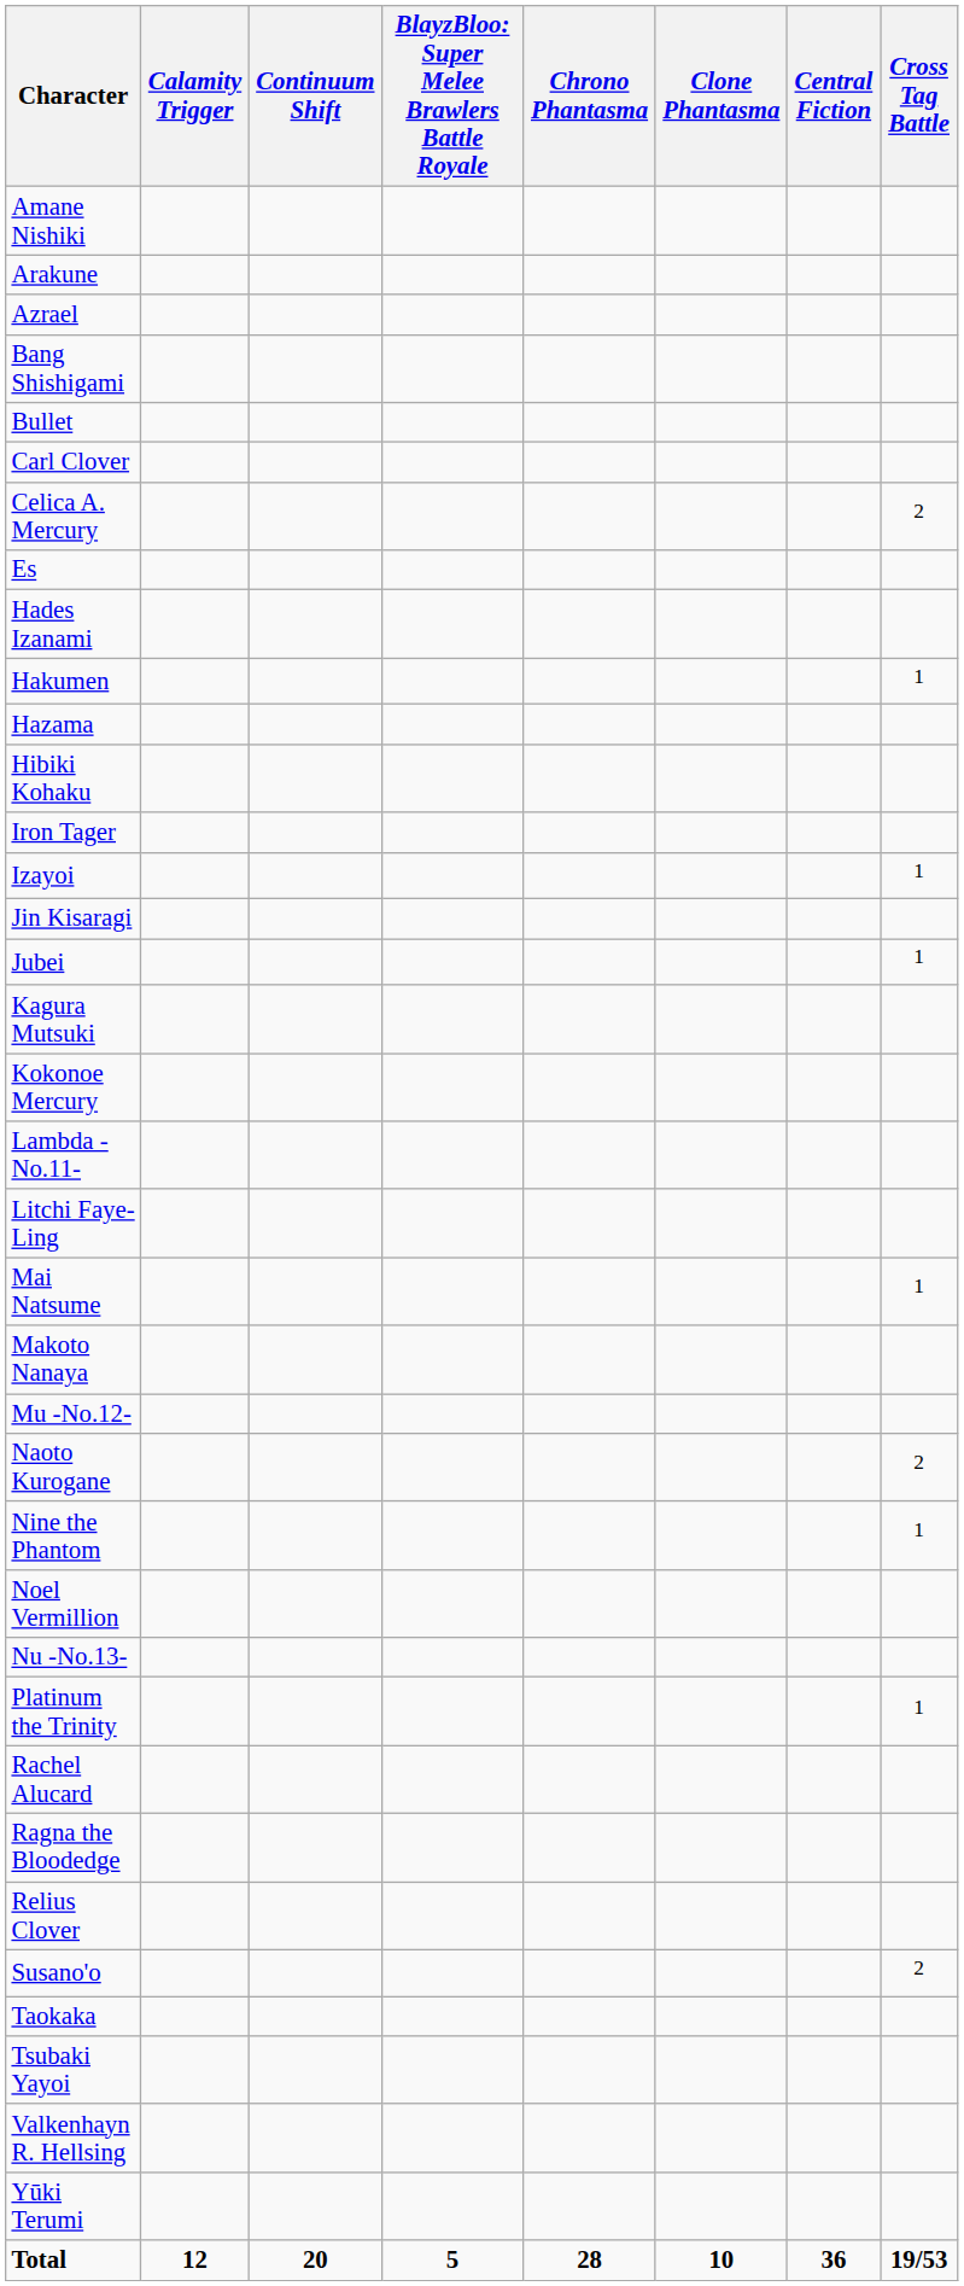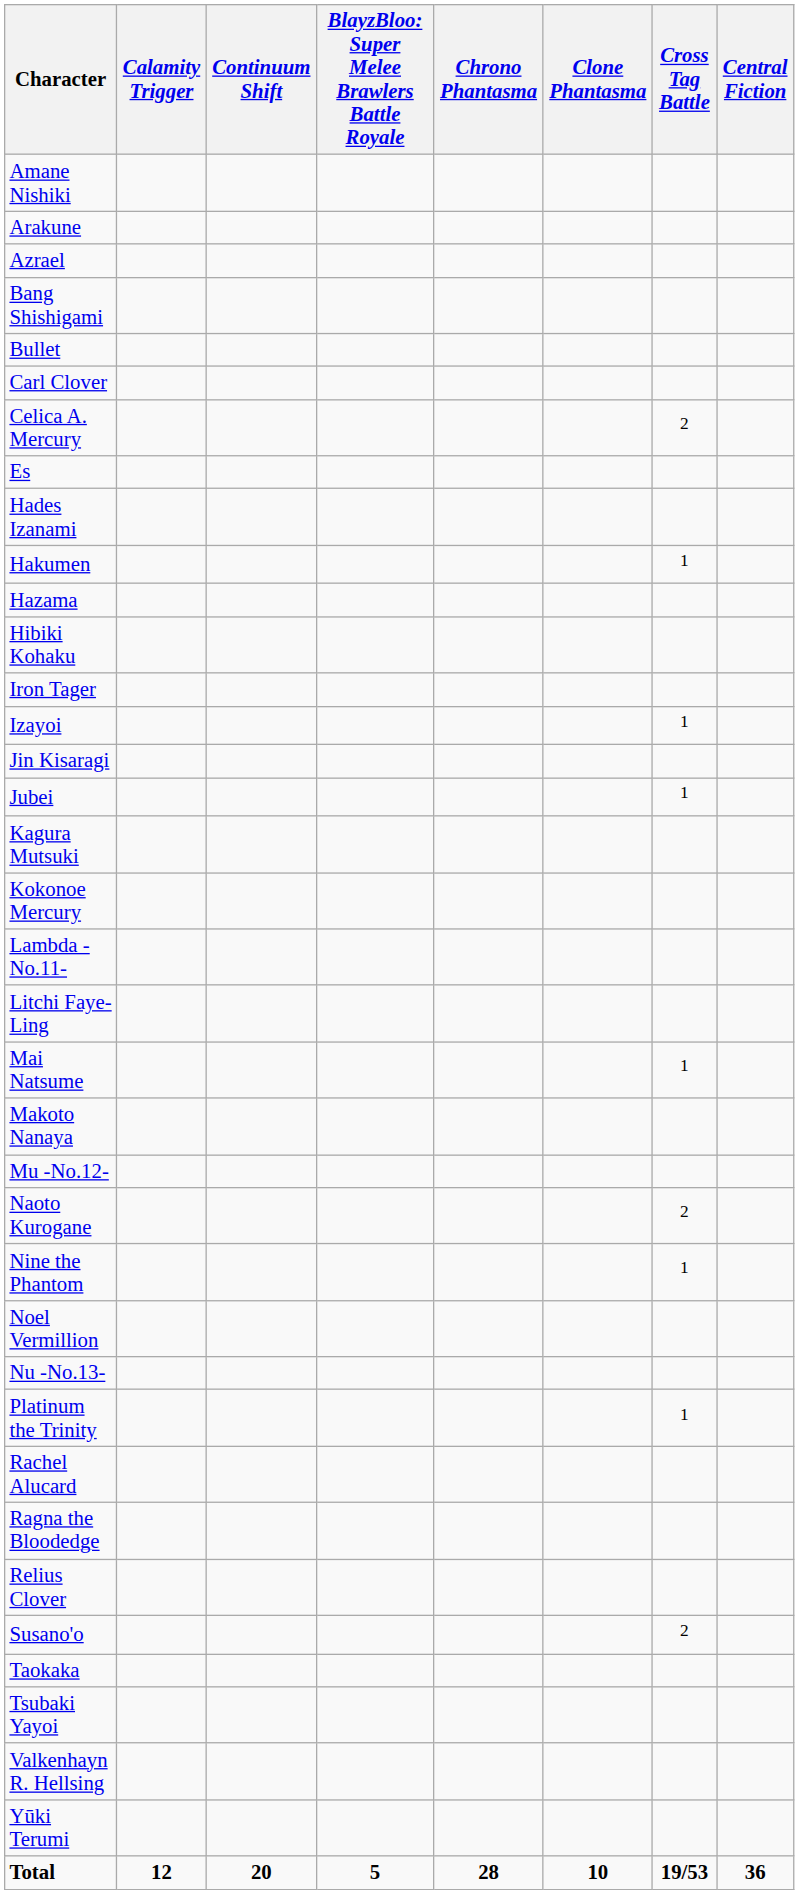 <table class="wikitable sortable">
 <tr>
 <th>Character</th>
 <th><em><a href='#'>Calamity Trigger</a></em></th>
 <th><em><a href='#'>Continuum Shift</a></em></th>
 <th><em><a href='#'>BlayzBloo: Super Melee Brawlers Battle Royale</a></em></th>
 <th><em><a href='#'>Chrono Phantasma</a></em></th>
 <th><em><a href='#'>Clone Phantasma</a></em></th>
+<th><em><a href='#'>Cross Tag Battle</a></em></th>
 <th><em><a href='#'>Central Fiction</a></em></th>
-<th><em><a href='#'>Cross Tag Battle</a></em></th>
 </tr>
 <tr>
 <td><a href='#'>Amane Nishiki</a></td>
 <td style="text-align:center;"></td>
 <td style="text-align:center;"></td>
 <td style="text-align:center;"></td>
 <td style="text-align:center;"></td>
 <td style="text-align:center;"></td>
 <td style="text-align:center;"></td>
 <td style="text-align:center;"></td>
 </tr>
 <tr>
 <td><a href='#'>Arakune</a></td>
 <td style="text-align:center;"></td>
 <td style="text-align:center;"></td>
 <td style="text-align:center;"></td>
 <td style="text-align:center;"></td>
 <td style="text-align:center;"></td>
 <td style="text-align:center;"></td>
 <td style="text-align:center;"></td>
 </tr>
 <tr>
 <td><a href='#'>Azrael</a></td>
 <td style="text-align:center;"></td>
 <td style="text-align:center;"></td>
 <td style="text-align:center;"></td>
 <td style="text-align:center;"></td>
 <td style="text-align:center;"></td>
 <td style="text-align:center;"></td>
 <td style="text-align:center;"></td>
 </tr>
 <tr>
 <td><a href='#'>Bang Shishigami</a></td>
 <td style="text-align:center;"></td>
 <td style="text-align:center;"></td>
 <td style="text-align:center;"></td>
 <td style="text-align:center;"></td>
 <td style="text-align:center;"></td>
 <td style="text-align:center;"></td>
 <td style="text-align:center;"></td>
 </tr>
 <tr>
 <td><a href='#'>Bullet</a></td>
 <td style="text-align:center;"></td>
 <td style="text-align:center;"></td>
 <td style="text-align:center;"></td>
 <td style="text-align:center;"></td>
 <td style="text-align:center;"></td>
 <td style="text-align:center;"></td>
 <td style="text-align:center;"></td>
 </tr>
 <tr>
 <td><a href='#'>Carl Clover</a></td>
 <td style="text-align:center;"></td>
 <td style="text-align:center;"></td>
 <td style="text-align:center;"></td>
 <td style="text-align:center;"></td>
 <td style="text-align:center;"></td>
 <td style="text-align:center;"></td>
 <td style="text-align:center;"></td>
 </tr>
 <tr>
 <td><a href='#'>Celica A. Mercury</a></td>
 <td style="text-align:center;"></td>
 <td style="text-align:center;"></td>
 <td style="text-align:center;"></td>
 <td style="text-align:center;"></td>
 <td style="text-align:center;"></td>
+<td style="text-align:center;"><sup>2</sup></td>
 <td style="text-align:center;"></td>
-<td style="text-align:center;"><sup>2</sup></td>
 </tr>
 <tr>
 <td><a href='#'>Es</a></td>
 <td style="text-align:center;"></td>
 <td style="text-align:center;"></td>
 <td style="text-align:center;"></td>
 <td style="text-align:center;"></td>
 <td style="text-align:center;"></td>
 <td style="text-align:center;"></td>
 <td style="text-align:center;"></td>
 </tr>
 <tr>
 <td><a href='#'>Hades Izanami</a></td>
 <td style="text-align:center;"></td>
 <td style="text-align:center;"></td>
 <td style="text-align:center;"></td>
 <td style="text-align:center;"></td>
 <td style="text-align:center;"></td>
 <td style="text-align:center;"></td>
 <td style="text-align:center;"></td>
 </tr>
 <tr>
 <td><a href='#'>Hakumen</a></td>
 <td style="text-align:center;"></td>
 <td style="text-align:center;"></td>
 <td style="text-align:center;"></td>
 <td style="text-align:center;"></td>
 <td style="text-align:center;"></td>
+<td style="text-align:center;"><sup>1</sup></td>
 <td style="text-align:center;"></td>
-<td style="text-align:center;"><sup>1</sup></td>
 </tr>
 <tr>
 <td><a href='#'>Hazama</a></td>
 <td style="text-align:center;"></td>
 <td style="text-align:center;"></td>
 <td style="text-align:center;"></td>
 <td style="text-align:center;"></td>
 <td style="text-align:center;"></td>
 <td style="text-align:center;"></td>
 <td style="text-align:center;"></td>
 </tr>
 <tr>
 <td><a href='#'>Hibiki Kohaku</a></td>
 <td style="text-align:center;"></td>
 <td style="text-align:center;"></td>
 <td style="text-align:center;"></td>
 <td style="text-align:center;"></td>
 <td style="text-align:center;"></td>
 <td style="text-align:center;"></td>
 <td style="text-align:center;"></td>
 </tr>
 <tr>
 <td><a href='#'>Iron Tager</a></td>
 <td style="text-align:center;"></td>
 <td style="text-align:center;"></td>
 <td style="text-align:center;"></td>
 <td style="text-align:center;"></td>
 <td style="text-align:center;"></td>
 <td style="text-align:center;"></td>
 <td style="text-align:center;"></td>
 </tr>
 <tr>
 <td><a href='#'>Izayoi</a></td>
 <td style="text-align:center;"></td>
 <td style="text-align:center;"></td>
 <td style="text-align:center;"></td>
 <td style="text-align:center;"></td>
 <td style="text-align:center;"></td>
+<td style="text-align:center;"><sup>1</sup></td>
 <td style="text-align:center;"></td>
-<td style="text-align:center;"><sup>1</sup></td>
 </tr>
 <tr>
 <td><a href='#'>Jin Kisaragi</a></td>
 <td style="text-align:center;"></td>
 <td style="text-align:center;"></td>
 <td style="text-align:center;"></td>
 <td style="text-align:center;"></td>
 <td style="text-align:center;"></td>
 <td style="text-align:center;"></td>
 <td style="text-align:center;"></td>
 </tr>
 <tr>
 <td><a href='#'>Jubei</a></td>
 <td style="text-align:center;"></td>
 <td style="text-align:center;"></td>
 <td style="text-align:center;"></td>
 <td style="text-align:center;"></td>
 <td style="text-align:center;"></td>
+<td style="text-align:center;"><sup>1</sup></td>
 <td style="text-align:center;"></td>
-<td style="text-align:center;"><sup>1</sup></td>
 </tr>
 <tr>
 <td><a href='#'>Kagura Mutsuki</a></td>
 <td style="text-align:center;"></td>
 <td style="text-align:center;"></td>
 <td style="text-align:center;"></td>
 <td style="text-align:center;"></td>
 <td style="text-align:center;"></td>
 <td style="text-align:center;"></td>
 <td style="text-align:center;"></td>
 </tr>
 <tr>
 <td><a href='#'>Kokonoe Mercury</a></td>
 <td style="text-align:center;"></td>
 <td style="text-align:center;"></td>
 <td style="text-align:center;"></td>
 <td style="text-align:center;"></td>
 <td style="text-align:center;"></td>
 <td style="text-align:center;"></td>
 <td style="text-align:center;"></td>
 </tr>
 <tr>
 <td><a href='#'>Lambda -No.11-</a></td>
 <td style="text-align:center;"></td>
 <td style="text-align:center;"></td>
 <td style="text-align:center;"></td>
 <td style="text-align:center;"></td>
 <td style="text-align:center;"></td>
 <td style="text-align:center;"></td>
 <td style="text-align:center;"></td>
 </tr>
 <tr>
 <td><a href='#'>Litchi Faye-Ling</a></td>
 <td style="text-align:center;"></td>
 <td style="text-align:center;"></td>
 <td style="text-align:center;"></td>
 <td style="text-align:center;"></td>
 <td style="text-align:center;"></td>
 <td style="text-align:center;"></td>
 <td style="text-align:center;"></td>
 </tr>
 <tr>
 <td><a href='#'>Mai Natsume</a></td>
 <td style="text-align:center;"></td>
 <td style="text-align:center;"></td>
 <td style="text-align:center;"></td>
 <td style="text-align:center;"></td>
 <td style="text-align:center;"></td>
+<td style="text-align:center;"><sup>1</sup></td>
 <td style="text-align:center;"></td>
-<td style="text-align:center;"><sup>1</sup></td>
 </tr>
 <tr>
 <td><a href='#'>Makoto Nanaya</a></td>
 <td style="text-align:center;"></td>
 <td style="text-align:center;"></td>
 <td style="text-align:center;"></td>
 <td style="text-align:center;"></td>
 <td style="text-align:center;"></td>
 <td style="text-align:center;"></td>
 <td style="text-align:center;"></td>
 </tr>
 <tr>
 <td><a href='#'>Mu -No.12-</a></td>
 <td style="text-align:center;"></td>
 <td style="text-align:center;"></td>
 <td style="text-align:center;"></td>
 <td style="text-align:center;"></td>
 <td style="text-align:center;"></td>
 <td style="text-align:center;"></td>
 <td style="text-align:center;"></td>
 </tr>
 <tr>
 <td><a href='#'>Naoto Kurogane</a></td>
 <td style="text-align:center;"></td>
 <td style="text-align:center;"></td>
 <td style="text-align:center;"></td>
 <td style="text-align:center;"></td>
 <td style="text-align:center;"></td>
+<td style="text-align:center;"><sup>2</sup></td>
 <td style="text-align:center;"></td>
-<td style="text-align:center;"><sup>2</sup></td>
 </tr>
 <tr>
 <td><a href='#'>Nine the Phantom</a></td>
 <td style="text-align:center;"></td>
 <td style="text-align:center;"></td>
 <td style="text-align:center;"></td>
 <td style="text-align:center;"></td>
 <td style="text-align:center;"></td>
+<td style="text-align:center;"><sup>1</sup></td>
 <td style="text-align:center;"></td>
-<td style="text-align:center;"><sup>1</sup></td>
 </tr>
 <tr>
 <td><a href='#'>Noel Vermillion</a></td>
 <td style="text-align:center;"></td>
 <td style="text-align:center;"></td>
 <td style="text-align:center;"></td>
 <td style="text-align:center;"></td>
 <td style="text-align:center;"></td>
 <td style="text-align:center;"></td>
 <td style="text-align:center;"></td>
 </tr>
 <tr>
 <td><a href='#'>Nu -No.13-</a></td>
 <td style="text-align:center;"></td>
 <td style="text-align:center;"></td>
 <td style="text-align:center;"></td>
 <td style="text-align:center;"></td>
 <td style="text-align:center;"></td>
 <td style="text-align:center;"></td>
 <td style="text-align:center;"></td>
 </tr>
 <tr>
 <td><a href='#'>Platinum the Trinity</a></td>
 <td style="text-align:center;"></td>
 <td style="text-align:center;"></td>
 <td style="text-align:center;"></td>
 <td style="text-align:center;"></td>
 <td style="text-align:center;"></td>
+<td style="text-align:center;"><sup>1</sup></td>
 <td style="text-align:center;"></td>
-<td style="text-align:center;"><sup>1</sup></td>
 </tr>
 <tr>
 <td><a href='#'>Rachel Alucard</a></td>
 <td style="text-align:center;"></td>
 <td style="text-align:center;"></td>
 <td style="text-align:center;"></td>
 <td style="text-align:center;"></td>
 <td style="text-align:center;"></td>
 <td style="text-align:center;"></td>
 <td style="text-align:center;"></td>
 </tr>
 <tr>
 <td><a href='#'>Ragna the Bloodedge</a></td>
 <td style="text-align:center;"></td>
 <td style="text-align:center;"></td>
 <td style="text-align:center;"></td>
 <td style="text-align:center;"></td>
 <td style="text-align:center;"></td>
 <td style="text-align:center;"></td>
 <td style="text-align:center;"></td>
 </tr>
 <tr>
 <td><a href='#'>Relius Clover</a></td>
 <td style="text-align:center;"></td>
 <td style="text-align:center;"></td>
 <td style="text-align:center;"></td>
 <td style="text-align:center;"></td>
 <td style="text-align:center;"></td>
 <td style="text-align:center;"></td>
 <td style="text-align:center;"></td>
 </tr>
 <tr>
 <td><a href='#'>Susano'o</a></td>
 <td style="text-align:center;"></td>
 <td style="text-align:center;"></td>
 <td style="text-align:center;"></td>
 <td style="text-align:center;"></td>
 <td style="text-align:center;"></td>
+<td style="text-align:center;"><sup>2</sup></td>
 <td style="text-align:center;"></td>
-<td style="text-align:center;"><sup>2</sup></td>
 </tr>
 <tr>
 <td><a href='#'>Taokaka</a></td>
 <td style="text-align:center;"></td>
 <td style="text-align:center;"></td>
 <td style="text-align:center;"></td>
 <td style="text-align:center;"></td>
 <td style="text-align:center;"></td>
 <td style="text-align:center;"></td>
 <td style="text-align:center;"></td>
 </tr>
 <tr>
 <td><a href='#'>Tsubaki Yayoi</a></td>
 <td style="text-align:center;"></td>
 <td style="text-align:center;"></td>
 <td style="text-align:center;"></td>
 <td style="text-align:center;"></td>
 <td style="text-align:center;"></td>
 <td style="text-align:center;"></td>
 <td style="text-align:center;"></td>
 </tr>
 <tr>
 <td><a href='#'>Valkenhayn R. Hellsing</a></td>
 <td style="text-align:center;"></td>
 <td style="text-align:center;"></td>
 <td style="text-align:center;"></td>
 <td style="text-align:center;"></td>
 <td style="text-align:center;"></td>
 <td style="text-align:center;"></td>
 <td style="text-align:center;"></td>
 </tr>
 <tr>
 <td><a href='#'>Yūki Terumi</a></td>
 <td style="text-align:center;"></td>
 <td style="text-align:center;"></td>
 <td style="text-align:center;"></td>
 <td style="text-align:center;"></td>
 <td style="text-align:center;"></td>
 <td style="text-align:center;"></td>
 <td style="text-align:center;"></td>
 </tr>
 <tr class="sortbottom">
 <td><strong>Total</strong></td>
 <td style="text-align:center;"><strong>12</strong></td>
 <td style="text-align:center;"><strong>20</strong></td>
 <td style="text-align:center;"><strong>5</strong></td>
 <td style="text-align:center;"><strong>28</strong></td>
 <td style="text-align:center;"><strong>10</strong></td>
+<td style="text-align:center;"><strong>19/53</strong></td>
 <td style="text-align:center;"><strong>36</strong></td>
-<td style="text-align:center;"><strong>19/53</strong></td>
 </tr>
 </table>
